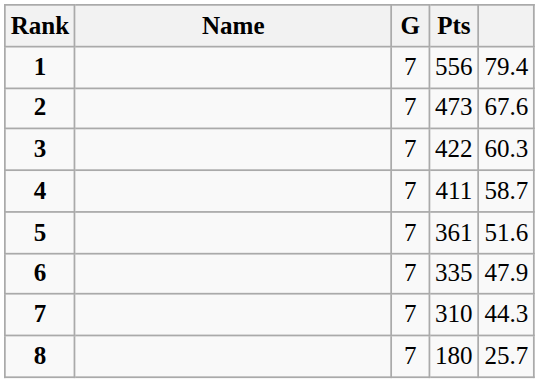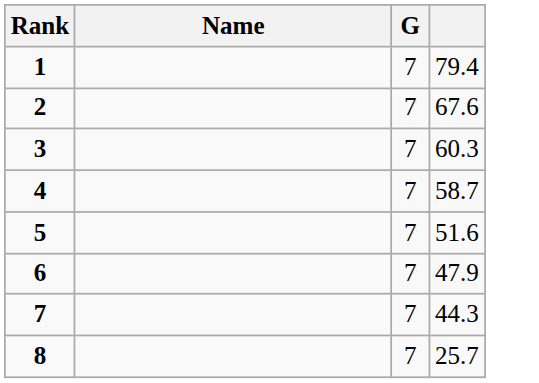 <table class="wikitable" style="text-align:center; font-size:90%;">
 <tr>
 <th width=10px>Rank</th>
 <th width=175px>Name</th>
 <th width=15px>G</th>
-<th width=10px>Pts</th>
 <th width=10px></th>
 </tr>
 <tr>
 <td><strong>1</strong></td>
 <td align=left><strong></strong></td>
 <td>7</td>
-<td>556</td>
 <td>79.4</td>
 </tr>
 <tr>
 <td><strong>2</strong></td>
 <td align=left></td>
 <td>7</td>
-<td>473</td>
 <td>67.6</td>
 </tr>
 <tr>
 <td><strong>3</strong></td>
 <td align=left></td>
 <td>7</td>
-<td>422</td>
 <td>60.3</td>
 </tr>
 <tr>
 <td><strong>4</strong></td>
 <td align=left></td>
 <td>7</td>
-<td>411</td>
 <td>58.7</td>
 </tr>
 <tr>
 <td><strong>5</strong></td>
 <td align=left></td>
 <td>7</td>
-<td>361</td>
 <td>51.6</td>
 </tr>
 <tr>
 <td><strong>6</strong></td>
 <td align=left></td>
 <td>7</td>
-<td>335</td>
 <td>47.9</td>
 </tr>
 <tr>
 <td><strong>7</strong></td>
 <td align=left></td>
 <td>7</td>
-<td>310</td>
 <td>44.3</td>
 </tr>
 <tr>
 <td><strong>8</strong></td>
 <td align=left></td>
 <td>7</td>
-<td>180</td>
 <td>25.7</td>
 </tr>
 </table>
